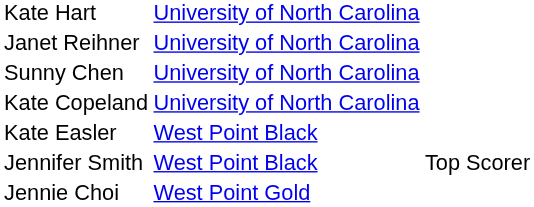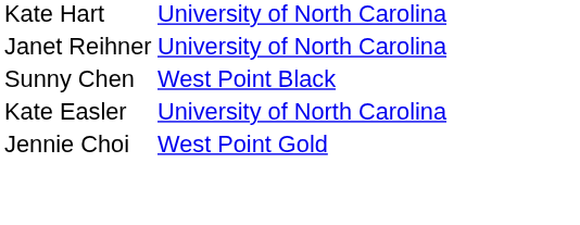 <table>
 <tr>
 <td>Kate Hart</td>
 <td><a href='#'>University of North Carolina</a></td>
 <td></td>
 </tr>
 <tr>
 <td>Janet Reihner</td>
 <td><a href='#'>University of North Carolina</a></td>
 <td></td>
 </tr>
 <tr>
 <td>Sunny Chen</td>
-<td><a href='#'>University of North Carolina</a></td>
-<td></td>
-</tr>
-<tr>
-<td>Kate Copeland</td>
-<td><a href='#'>University of North Carolina</a></td>
+<td><a href='#'>West Point Black</a></td>
 <td></td>
 </tr>
 <tr>
 <td>Kate Easler</td>
-<td><a href='#'>West Point Black</a></td>
+<td><a href='#'>University of North Carolina</a></td>
 <td></td>
-</tr>
-<tr>
-<td>Jennifer Smith</td>
-<td><a href='#'>West Point Black</a></td>
-<td>Top Scorer</td>
 </tr>
 <tr>
 <td>Jennie Choi</td>
 <td><a href='#'>West Point Gold</a></td>
 <td></td>
 </tr>
 </table>
